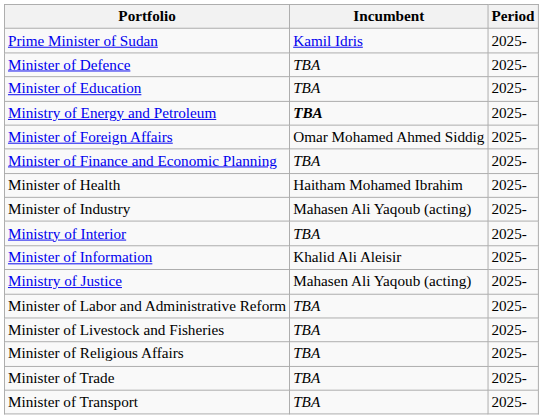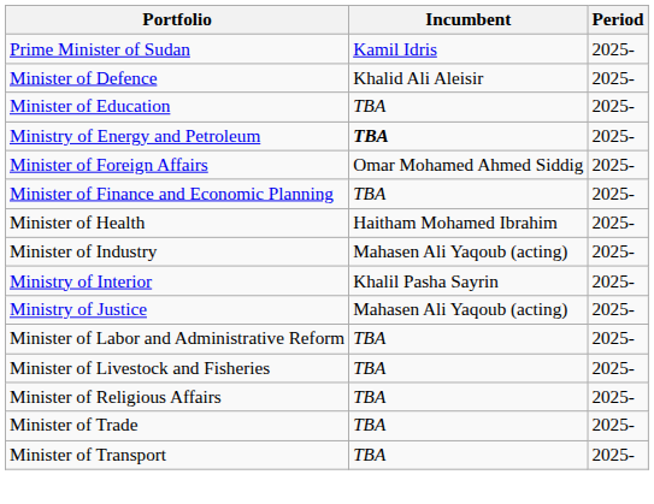 <table class="wikitable">
 <tr>
 <th>Portfolio</th>
 <th>Incumbent</th>
 <th>Period</th>
 </tr>
 <tr>
 <td><a href='#'>Prime Minister of Sudan</a></td>
 <td><a href='#'>Kamil Idris</a></td>
 <td>2025-</td>
 </tr>
 <tr>
 <td><a href='#'>Minister of Defence</a></td>
-<td><em>TBA</em></td>
+<td>Khalid Ali Aleisir</td>
 <td>2025-</td>
 </tr>
 <tr>
 <td><a href='#'>Minister of Education</a></td>
 <td><em>TBA</em></td>
 <td>2025-</td>
 </tr>
 <tr>
 <td><a href='#'>Ministry of Energy and Petroleum</a></td>
 <td><strong><em>TBA</em></strong></td>
 <td>2025-</td>
 </tr>
 <tr>
 <td><a href='#'>Minister of Foreign Affairs</a></td>
 <td>Omar Mohamed Ahmed Siddig</td>
 <td>2025-</td>
 </tr>
 <tr>
 <td><a href='#'>Minister of Finance and Economic Planning</a></td>
 <td><em>TBA</em></td>
 <td>2025-</td>
 </tr>
 <tr>
 <td>Minister of Health</td>
 <td>Haitham Mohamed Ibrahim</td>
 <td>2025-</td>
 </tr>
 <tr>
 <td>Minister of Industry</td>
 <td>Mahasen Ali Yaqoub (acting)</td>
 <td>2025-</td>
 </tr>
 <tr>
 <td><a href='#'>Ministry of Interior</a></td>
-<td><em>TBA</em></td>
-<td>2025-</td>
-</tr>
-<tr>
-<td><a href='#'>Minister of Information</a></td>
-<td>Khalid Ali Aleisir</td>
+<td>Khalil Pasha Sayrin</td>
 <td>2025-</td>
 </tr>
 <tr>
 <td><a href='#'>Ministry of Justice</a></td>
 <td>Mahasen Ali Yaqoub (acting)</td>
 <td>2025-</td>
 </tr>
 <tr>
 <td>Minister of Labor and Administrative Reform</td>
 <td><em>TBA</em></td>
 <td>2025-</td>
 </tr>
 <tr>
 <td>Minister of Livestock and Fisheries</td>
 <td><em>TBA</em></td>
 <td>2025-</td>
 </tr>
 <tr>
 <td>Minister of Religious Affairs</td>
 <td><em>TBA</em></td>
 <td>2025-</td>
 </tr>
 <tr>
 <td>Minister of Trade</td>
 <td><em>TBA</em></td>
 <td>2025-</td>
 </tr>
 <tr>
 <td>Minister of Transport</td>
 <td><em>TBA</em></td>
 <td>2025-</td>
 </tr>
 </table>
